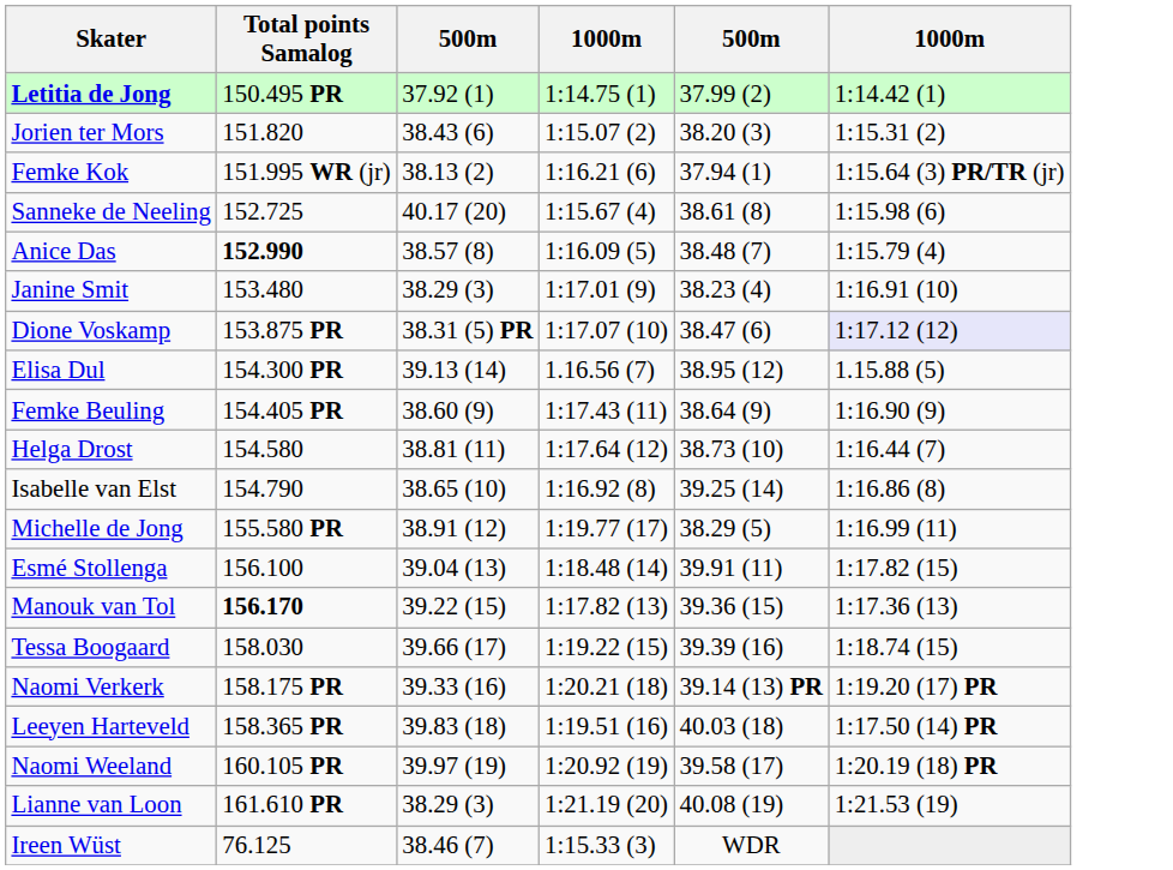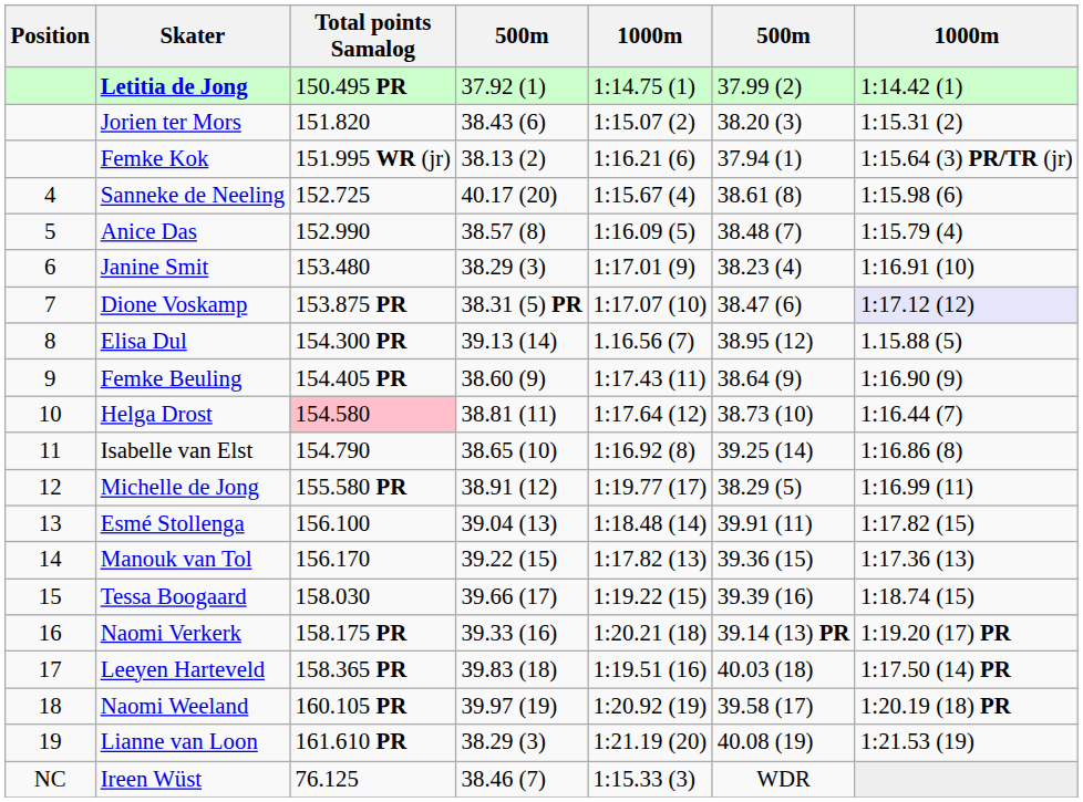 <table class="wikitable">
 <tr>
+<th>Position</th>
 <th>Skater</th>
 <th>Total points <br> Samalog</th>
 <th>500m</th>
 <th>1000m</th>
 <th>500m</th>
 <th>1000m</th>
 </tr>
 <tr bgcolor=ccffcc>
+<td style="text-align:center"></td>
 <td><strong><a href='#'>Letitia de Jong</a></strong></td>
 <td>150.495 <strong>PR</strong></td>
 <td>37.92 (1)</td>
 <td>1:14.75 (1)</td>
 <td>37.99 (2)</td>
 <td>1:14.42 (1)</td>
 </tr>
 <tr>
+<td style="text-align:center"></td>
 <td><a href='#'>Jorien ter Mors</a></td>
 <td>151.820</td>
 <td>38.43 (6)</td>
 <td>1:15.07 (2)</td>
 <td>38.20 (3)</td>
 <td>1:15.31 (2)</td>
 </tr>
 <tr>
+<td style="text-align:center"></td>
 <td><a href='#'>Femke Kok</a></td>
 <td>151.995 <strong>WR</strong> (jr)</td>
 <td>38.13 (2)</td>
 <td>1:16.21 (6)</td>
 <td>37.94 (1)</td>
 <td>1:15.64 (3) <strong>PR/TR</strong> (jr)</td>
 </tr>
 <tr>
+<td style="text-align:center">4</td>
 <td><a href='#'>Sanneke de Neeling</a></td>
 <td>152.725</td>
 <td>40.17 (20)</td>
 <td>1:15.67 (4)</td>
 <td>38.61 (8)</td>
 <td>1:15.98 (6)</td>
 </tr>
 <tr>
+<td style="text-align:center">5</td>
 <td><a href='#'>Anice Das</a></td>
-<td><strong>152.990</strong></td>
+<td>152.990</td>
 <td>38.57 (8)</td>
 <td>1:16.09 (5)</td>
 <td>38.48 (7)</td>
 <td>1:15.79 (4)</td>
 </tr>
 <tr>
+<td style="text-align:center">6</td>
 <td><a href='#'>Janine Smit</a></td>
 <td>153.480</td>
 <td>38.29 (3)</td>
 <td>1:17.01 (9)</td>
 <td>38.23 (4)</td>
 <td>1:16.91 (10)</td>
 </tr>
 <tr>
+<td style="text-align:center">7</td>
 <td><a href='#'>Dione Voskamp</a></td>
 <td>153.875 <strong>PR</strong></td>
 <td>38.31 (5) <strong>PR</strong></td>
 <td>1:17.07 (10)</td>
 <td>38.47 (6)</td>
 <td style="background: lavender;">1:17.12 (12)</td>
 </tr>
 <tr>
+<td style="text-align:center">8</td>
 <td><a href='#'>Elisa Dul</a></td>
 <td>154.300 <strong>PR</strong></td>
 <td>39.13 (14)</td>
 <td>1.16.56 (7)</td>
 <td>38.95 (12)</td>
 <td>1.15.88 (5)</td>
 </tr>
 <tr>
+<td style="text-align:center">9</td>
 <td><a href='#'>Femke Beuling</a></td>
 <td>154.405 <strong>PR</strong></td>
 <td>38.60 (9)</td>
 <td>1:17.43 (11)</td>
 <td>38.64 (9)</td>
 <td>1:16.90 (9)</td>
 </tr>
 <tr>
+<td style="text-align:center">10</td>
 <td><a href='#'>Helga Drost</a></td>
-<td>154.580</td>
+<td style="background: pink;">154.580</td>
 <td>38.81 (11)</td>
 <td>1:17.64 (12)</td>
 <td>38.73 (10)</td>
 <td>1:16.44 (7)</td>
 </tr>
 <tr>
+<td style="text-align:center">11</td>
 <td>Isabelle van Elst</td>
 <td>154.790</td>
 <td>38.65 (10)</td>
 <td>1:16.92 (8)</td>
 <td>39.25 (14)</td>
 <td>1:16.86 (8)</td>
 </tr>
 <tr>
+<td style="text-align:center">12</td>
 <td><a href='#'>Michelle de Jong</a></td>
 <td>155.580 <strong>PR</strong></td>
 <td>38.91 (12)</td>
 <td>1:19.77 (17)</td>
 <td>38.29 (5)</td>
 <td>1:16.99 (11)</td>
 </tr>
 <tr>
+<td style="text-align:center">13</td>
 <td><a href='#'>Esmé Stollenga</a></td>
 <td>156.100</td>
 <td>39.04 (13)</td>
 <td>1:18.48 (14)</td>
 <td>39.91 (11)</td>
 <td>1:17.82 (15)</td>
 </tr>
 <tr>
+<td style="text-align:center">14</td>
 <td><a href='#'>Manouk van Tol</a></td>
-<td><strong>156.170</strong></td>
+<td>156.170</td>
 <td>39.22 (15)</td>
 <td>1:17.82 (13)</td>
 <td>39.36 (15)</td>
 <td>1:17.36 (13)</td>
 </tr>
 <tr>
+<td style="text-align:center">15</td>
 <td><a href='#'>Tessa Boogaard</a></td>
 <td>158.030</td>
 <td>39.66 (17)</td>
 <td>1:19.22 (15)</td>
 <td>39.39 (16)</td>
 <td>1:18.74 (15)</td>
 </tr>
 <tr>
+<td style="text-align:center">16</td>
 <td><a href='#'>Naomi Verkerk</a></td>
 <td>158.175 <strong>PR</strong></td>
 <td>39.33 (16)</td>
 <td>1:20.21 (18)</td>
 <td>39.14 (13) <strong>PR</strong></td>
 <td>1:19.20 (17) <strong>PR</strong></td>
 </tr>
 <tr>
+<td style="text-align:center">17</td>
 <td><a href='#'>Leeyen Harteveld</a></td>
 <td>158.365 <strong>PR</strong></td>
 <td>39.83 (18)</td>
 <td>1:19.51 (16)</td>
 <td>40.03 (18)</td>
 <td>1:17.50 (14) <strong>PR</strong></td>
 </tr>
 <tr>
+<td style="text-align:center">18</td>
 <td><a href='#'>Naomi Weeland</a></td>
 <td>160.105 <strong>PR</strong></td>
 <td>39.97 (19)</td>
 <td>1:20.92 (19)</td>
 <td>39.58 (17)</td>
 <td>1:20.19 (18) <strong>PR</strong></td>
 </tr>
 <tr>
+<td style="text-align:center">19</td>
 <td><a href='#'>Lianne van Loon</a></td>
 <td>161.610 <strong>PR</strong></td>
 <td>38.29 (3)</td>
 <td>1:21.19 (20)</td>
 <td>40.08 (19)</td>
 <td>1:21.53 (19)</td>
 </tr>
 <tr>
+<td style="text-align:center">NC</td>
 <td><a href='#'>Ireen Wüst</a></td>
 <td>76.125</td>
 <td>38.46 (7)</td>
 <td>1:15.33 (3)</td>
 <td style="text-align:center">WDR</td>
 <td bgcolor=#EEEEEE></td>
 </tr>
 </table>
